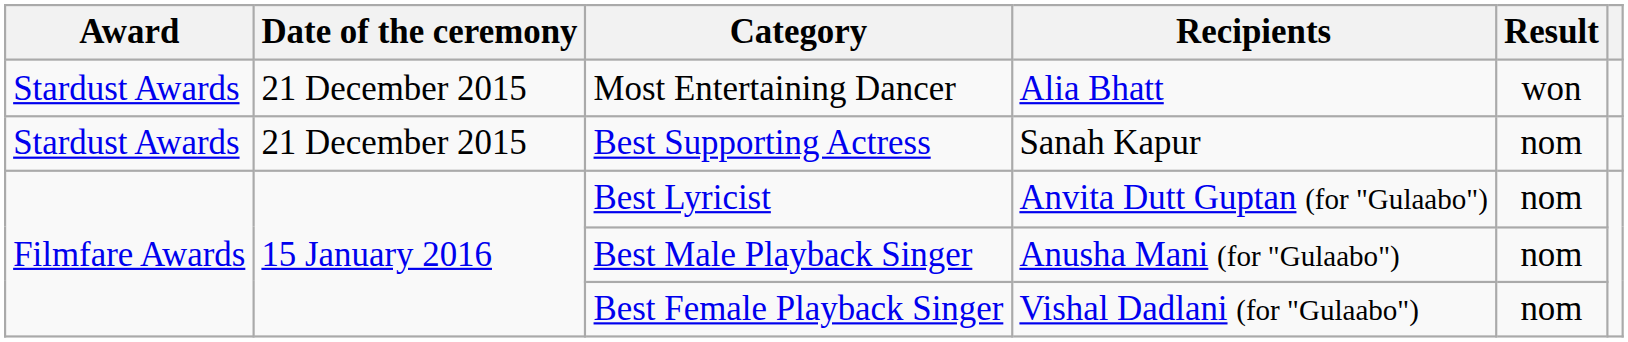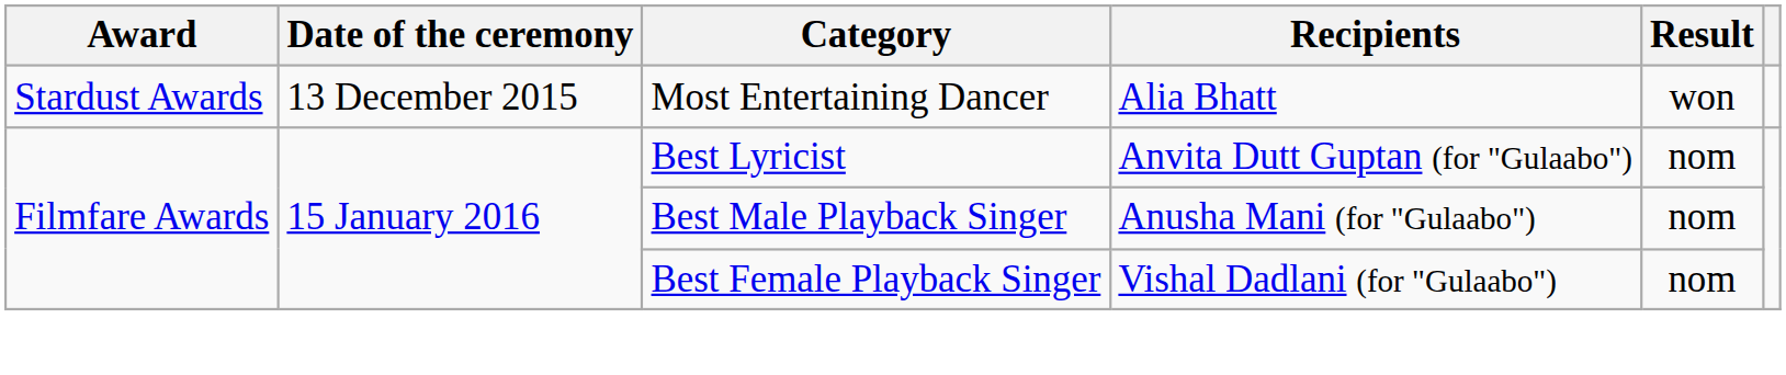 <table class="wikitable plainrowheaders sortable">
 <tr>
 <th scope="col">Award</th>
 <th scope="col">Date of the ceremony</th>
 <th scope="col">Category</th>
 <th scope="col">Recipients</th>
 <th scope="col">Result</th>
 <th class="unsortable" scope="col"></th>
 </tr>
 <tr>
 <td><a href='#'>Stardust Awards</a></td>
-<td>21 December 2015</td>
+<td>13 December 2015</td>
 <td>Most Entertaining Dancer</td>
 <td><a href='#'>Alia Bhatt</a></td>
 <td align="center">won</td>
-<td></td>
-</tr>
-<tr>
-<td><a href='#'>Stardust Awards</a></td>
-<td>21 December 2015</td>
-<td><a href='#'>Best Supporting Actress</a></td>
-<td>Sanah Kapur</td>
-<td align="center">nom</td>
 <td></td>
 </tr>
 <tr>
 <td rowspan="3" scope="row"><a href='#'>Filmfare Awards</a></td>
 <td rowspan="3"><a href='#'>15 January 2016</a></td>
 <td><a href='#'>Best Lyricist</a></td>
 <td><a href='#'>Anvita Dutt Guptan</a> <small>(for "Gulaabo")</small></td>
 <td align="center">nom</td>
 <td rowspan="3"></td>
 </tr>
 <tr>
 <td><a href='#'>Best Male Playback Singer</a></td>
 <td><a href='#'>Anusha Mani</a> <small>(for "Gulaabo")</small></td>
 <td align="center">nom</td>
 </tr>
 <tr>
 <td><a href='#'>Best Female Playback Singer</a></td>
 <td><a href='#'>Vishal Dadlani</a> <small>(for "Gulaabo")</small></td>
 <td align="center">nom</td>
 </tr>
 </table>
